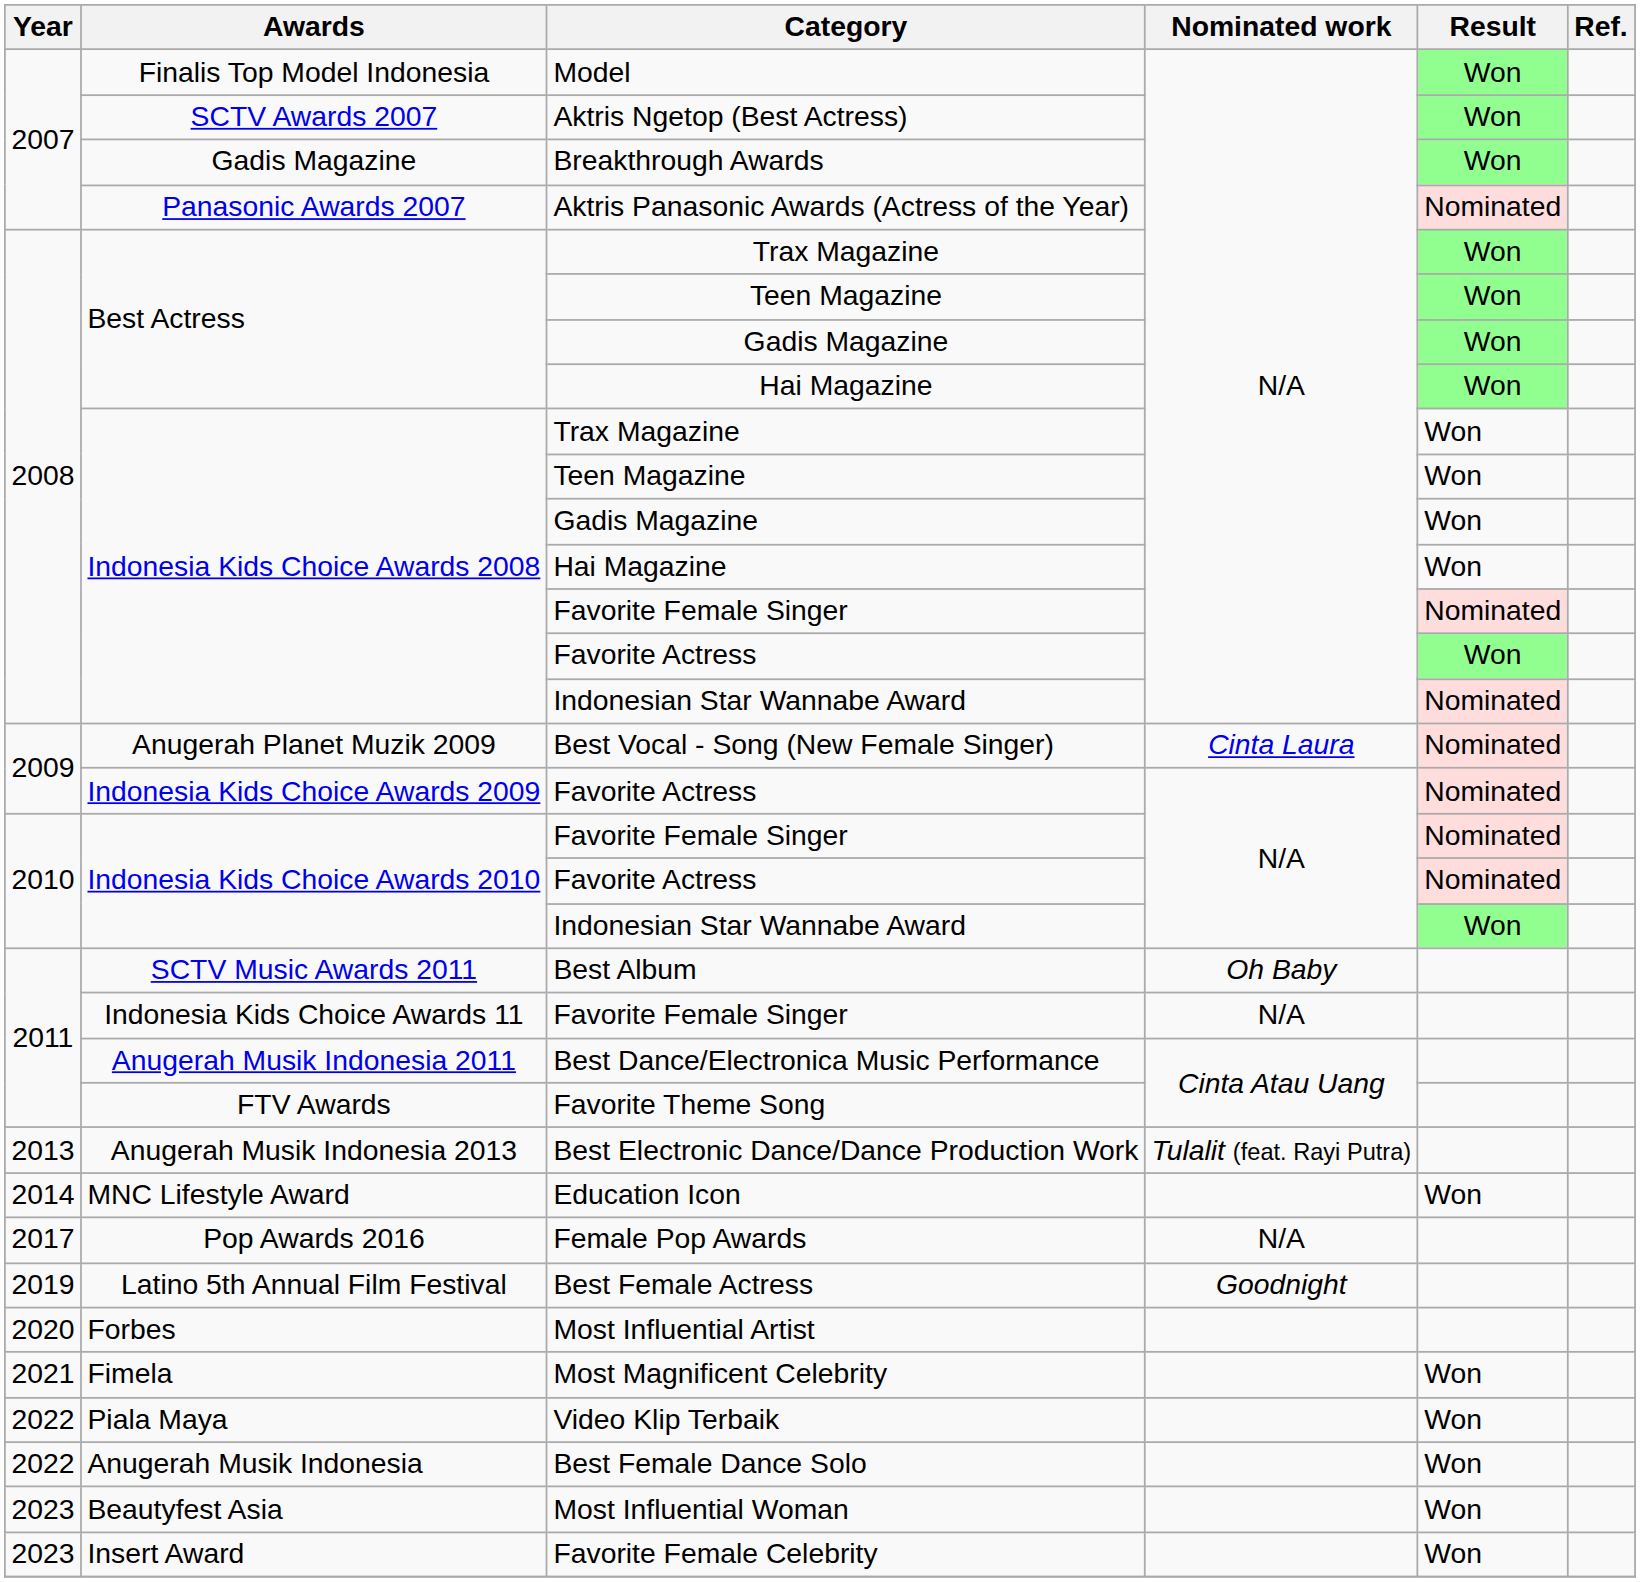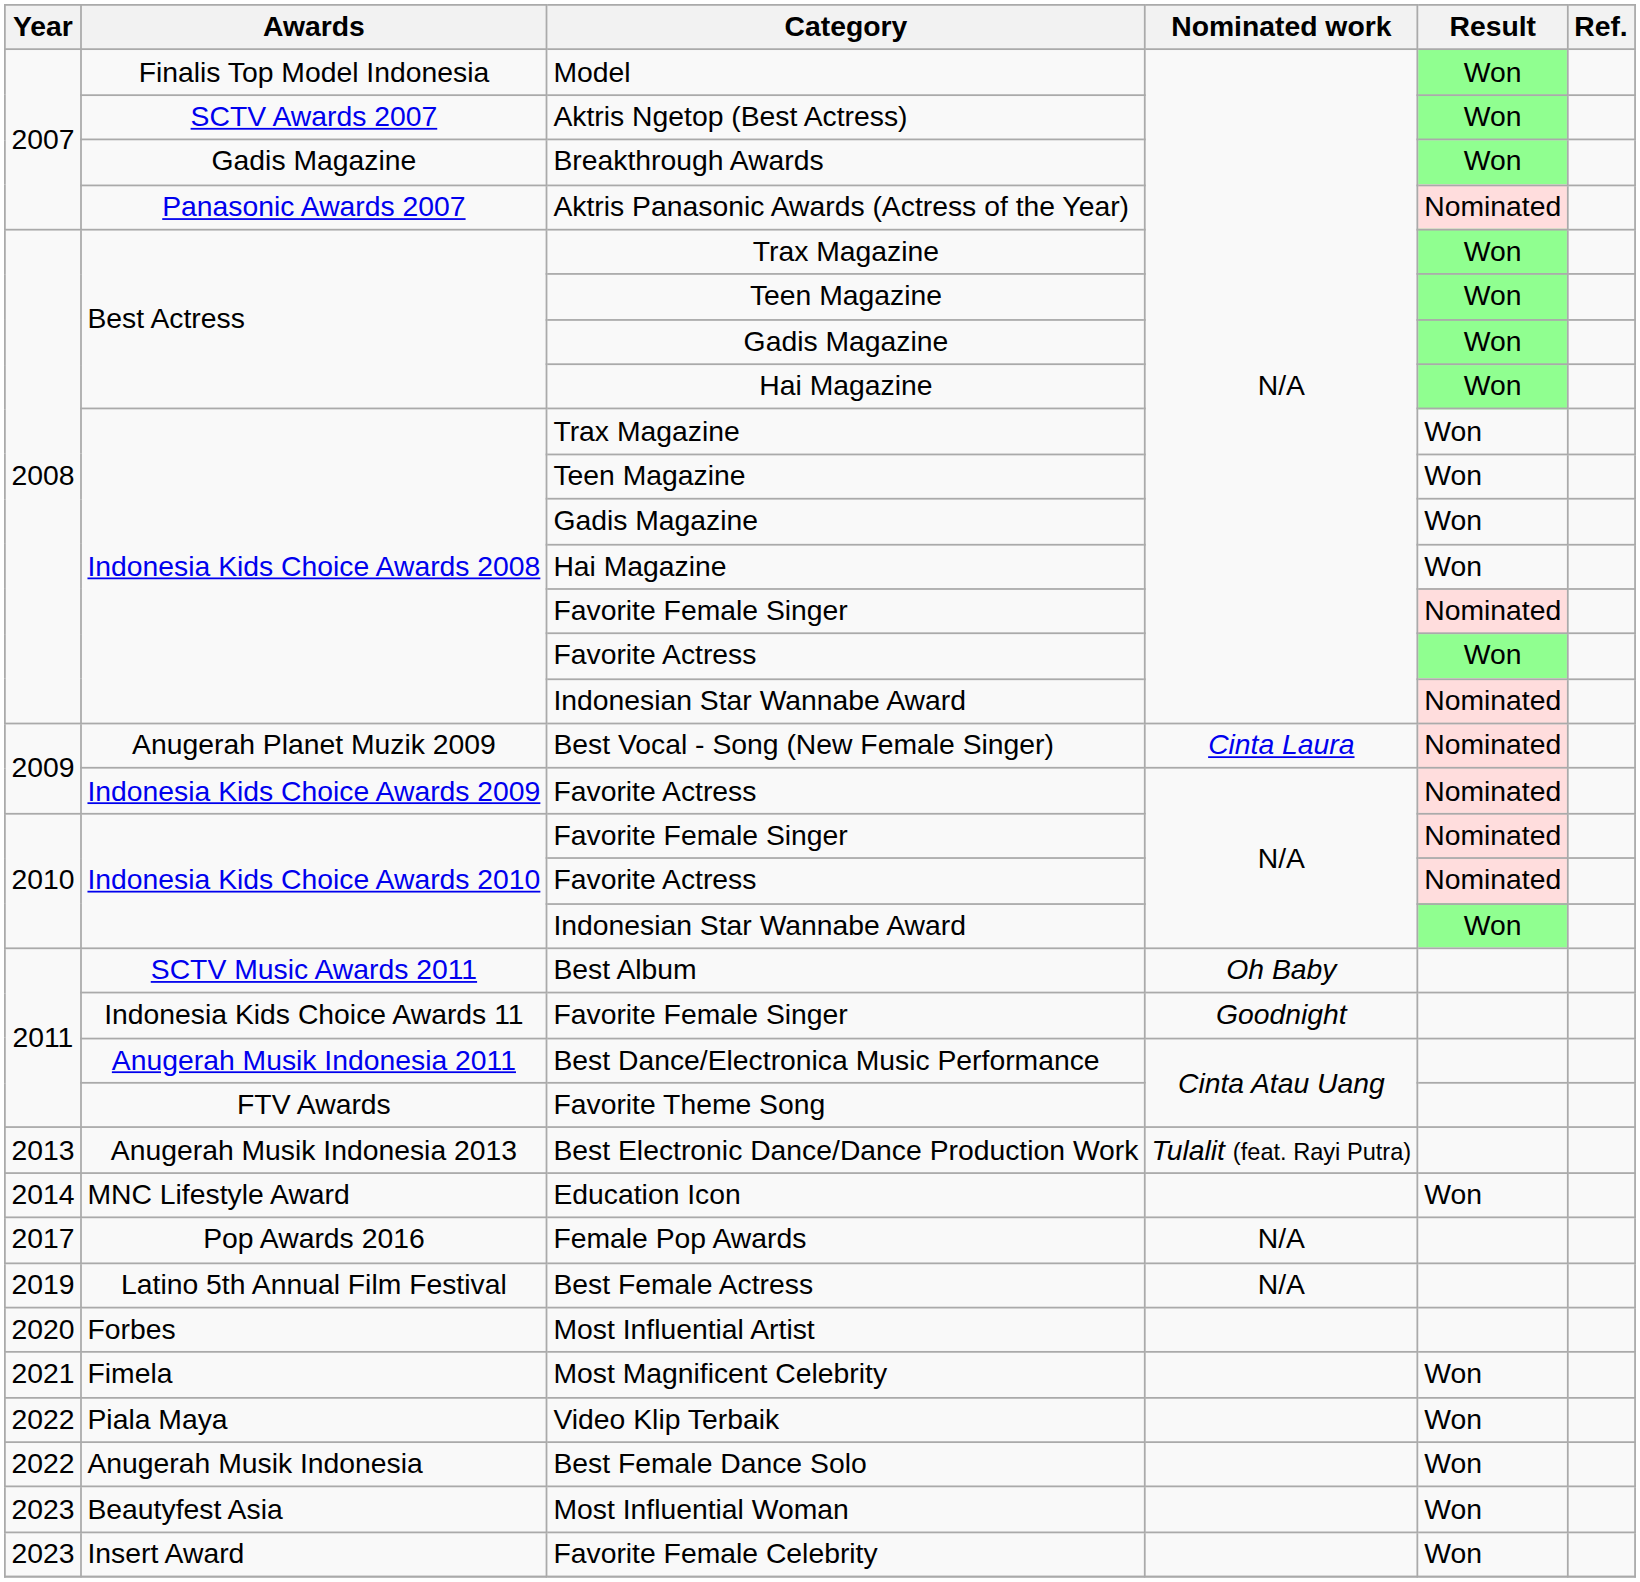 <table class="wikitable" >
 <tr>
 <th>Year</th>
 <th>Awards</th>
 <th>Category</th>
 <th>Nominated work</th>
 <th>Result</th>
 <th>Ref.</th>
 </tr>
 <tr>
 <td align="center" rowspan="4">2007</td>
 <td align="center">Finalis Top Model Indonesia</td>
 <td align="left">Model</td>
 <td rowspan="15" align="center">N/A</td>
 <td style="background: #90ff90; color: black; vertical-align: middle; text-align:center;">Won</td>
 <td></td>
 </tr>
 <tr>
 <td align="center"><a href='#'>SCTV Awards 2007</a></td>
 <td align="left">Aktris Ngetop (Best Actress)</td>
 <td style="background: #90ff90; color: black; vertical-align: middle; text-align:center;">Won</td>
 <td></td>
 </tr>
 <tr>
 <td align="center">Gadis Magazine</td>
 <td align="left">Breakthrough Awards</td>
 <td style="background: #90ff90; color: black; vertical-align: middle; text-align:center;">Won</td>
 <td></td>
 </tr>
 <tr>
 <td align="center"><a href='#'>Panasonic Awards 2007</a></td>
 <td align="left">Aktris Panasonic Awards (Actress of the Year)</td>
 <td style="background: #FDD; color: black; vertical-align: middle; text-align:center;">Nominated</td>
 <td></td>
 </tr>
 <tr>
 <td rowspan="11" align="center">2008</td>
 <td align="left" rowspan="4">Best Actress</td>
 <td align="center">Trax Magazine</td>
 <td style="background: #90ff90; color: black; vertical-align: middle; text-align:center;">Won</td>
 <td></td>
 </tr>
 <tr>
 <td align="center">Teen Magazine</td>
 <td style="background: #90ff90; color: black; vertical-align: middle; text-align:center;">Won</td>
 <td></td>
 </tr>
 <tr>
 <td align="center">Gadis Magazine</td>
 <td style="background: #90ff90; color: black; vertical-align: middle; text-align:center;">Won</td>
 <td></td>
 </tr>
 <tr>
 <td align="center">Hai Magazine</td>
 <td style="background: #90ff90; color: black; vertical-align: middle; text-align:center;">Won</td>
 <td></td>
 </tr>
 <tr>
 <td rowspan="7"><a href='#'>Indonesia Kids Choice Awards 2008</a></td>
 <td>Trax Magazine</td>
 <td>Won</td>
 <td></td>
 </tr>
 <tr>
 <td>Teen Magazine</td>
 <td>Won</td>
 <td></td>
 </tr>
 <tr>
 <td>Gadis Magazine</td>
 <td>Won</td>
 <td></td>
 </tr>
 <tr>
 <td>Hai Magazine</td>
 <td>Won</td>
 <td></td>
 </tr>
 <tr>
 <td align="left">Favorite Female Singer</td>
 <td style="background: #FDD; color: black; vertical-align: middle; text-align:center;">Nominated</td>
 <td></td>
 </tr>
 <tr>
 <td align="left">Favorite Actress</td>
 <td style="background: #90ff90; color: black; vertical-align: middle; text-align:center;">Won</td>
 <td></td>
 </tr>
 <tr>
 <td align="left">Indonesian Star Wannabe Award</td>
 <td style="background: #FDD; color: black; vertical-align: middle; text-align:center;">Nominated</td>
 <td></td>
 </tr>
 <tr>
 <td align="center" rowspan="2">2009</td>
 <td align="center">Anugerah Planet Muzik 2009</td>
 <td align="left">Best Vocal - Song (New Female Singer)</td>
 <td align="center"><em><a href='#'>Cinta Laura</a></em></td>
 <td style="background: #FDD; color: black; vertical-align: middle; text-align:center;">Nominated</td>
 <td></td>
 </tr>
 <tr>
 <td align="center"><a href='#'>Indonesia Kids Choice Awards 2009</a></td>
 <td align="left">Favorite Actress</td>
 <td align="center" rowspan="4">N/A</td>
 <td style="background: #FDD; color: black; vertical-align: middle; text-align:center;">Nominated</td>
 <td></td>
 </tr>
 <tr>
 <td align="center" rowspan="3">2010</td>
 <td align="center" rowspan="3"><a href='#'>Indonesia Kids Choice Awards 2010</a></td>
 <td align="left">Favorite Female Singer</td>
 <td style="background: #FDD; color: black; vertical-align: middle; text-align:center;">Nominated</td>
 <td></td>
 </tr>
 <tr>
 <td align="left">Favorite Actress</td>
 <td style="background: #FDD; color: black; vertical-align: middle; text-align:center;">Nominated</td>
 <td></td>
 </tr>
 <tr>
 <td align="left">Indonesian Star Wannabe Award</td>
 <td style="background: #90ff90; color: black; vertical-align: middle; text-align:center;">Won</td>
 <td></td>
 </tr>
 <tr>
 <td align="center" rowspan="4">2011</td>
 <td align="center"><a href='#'>SCTV Music Awards 2011</a></td>
 <td align="left">Best Album</td>
 <td align="center"><em>Oh Baby</em></td>
 <td></td>
 <td></td>
 </tr>
 <tr>
 <td align="center">Indonesia Kids Choice Awards 11</td>
 <td align="left">Favorite Female Singer</td>
-<td align="center">N/A</td>
+<td align="center"><em>Goodnight</em></td>
 <td></td>
 <td></td>
 </tr>
 <tr>
 <td align="center"><a href='#'>Anugerah Musik Indonesia 2011</a></td>
 <td align="left">Best Dance/Electronica Music Performance</td>
 <td align="center" rowspan="2"><em>Cinta Atau Uang</em></td>
 <td></td>
 <td></td>
 </tr>
 <tr>
 <td align="center">FTV Awards</td>
 <td align="left">Favorite Theme Song</td>
 <td></td>
 <td></td>
 </tr>
 <tr>
 <td align="center">2013</td>
 <td align="center">Anugerah Musik Indonesia 2013</td>
 <td align="left">Best Electronic Dance/Dance Production Work</td>
 <td align="center"><em>Tulalit</em> <small>(feat. Rayi Putra)</small></td>
 <td></td>
 <td></td>
 </tr>
 <tr>
 <td>2014</td>
 <td>MNC Lifestyle Award</td>
 <td>Education Icon</td>
 <td></td>
 <td>Won</td>
 <td></td>
 </tr>
 <tr>
 <td align="center">2017</td>
 <td align="center">Pop Awards 2016</td>
 <td align="left">Female Pop Awards</td>
 <td align="center">N/A</td>
 <td></td>
 <td></td>
 </tr>
 <tr>
 <td align="center">2019</td>
 <td align="center">Latino 5th Annual Film Festival</td>
 <td align="left">Best Female Actress</td>
-<td align="center"><em>Goodnight</em></td>
+<td align="center">N/A</td>
 <td></td>
 <td></td>
 </tr>
 <tr>
 <td>2020</td>
 <td>Forbes</td>
 <td>Most Influential Artist</td>
 <td></td>
 <td></td>
 <td></td>
 </tr>
 <tr>
 <td>2021</td>
 <td>Fimela</td>
 <td>Most Magnificent Celebrity</td>
 <td></td>
 <td>Won</td>
 <td></td>
 </tr>
 <tr>
 <td>2022</td>
 <td>Piala Maya</td>
 <td>Video Klip Terbaik</td>
 <td></td>
 <td>Won</td>
 <td></td>
 </tr>
 <tr>
 <td>2022</td>
 <td>Anugerah Musik Indonesia</td>
 <td>Best Female Dance Solo</td>
 <td></td>
 <td>Won</td>
 <td></td>
 </tr>
 <tr>
 <td>2023</td>
 <td>Beautyfest Asia</td>
 <td>Most Influential Woman</td>
 <td></td>
 <td>Won</td>
 <td></td>
 </tr>
 <tr>
 <td>2023</td>
 <td>Insert Award</td>
 <td>Favorite Female Celebrity</td>
 <td></td>
 <td>Won</td>
 <td></td>
 </tr>
 <tr>
 </tr>
 </table>
